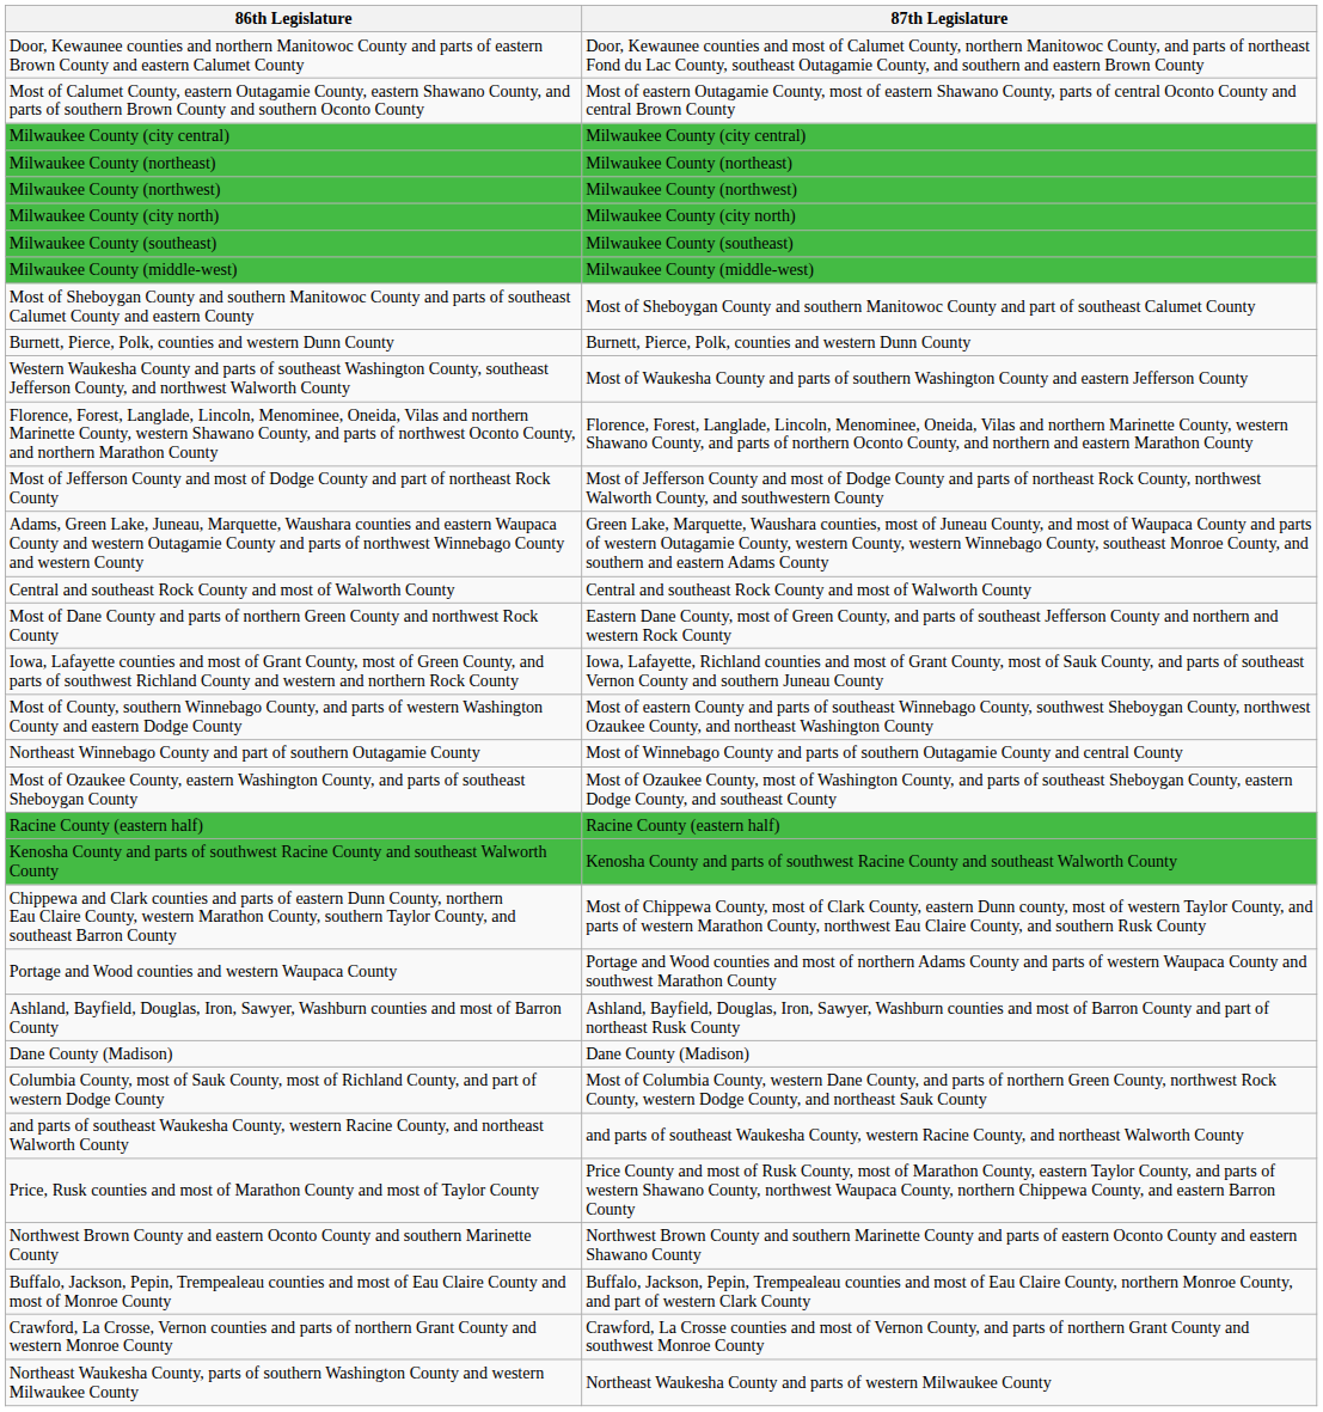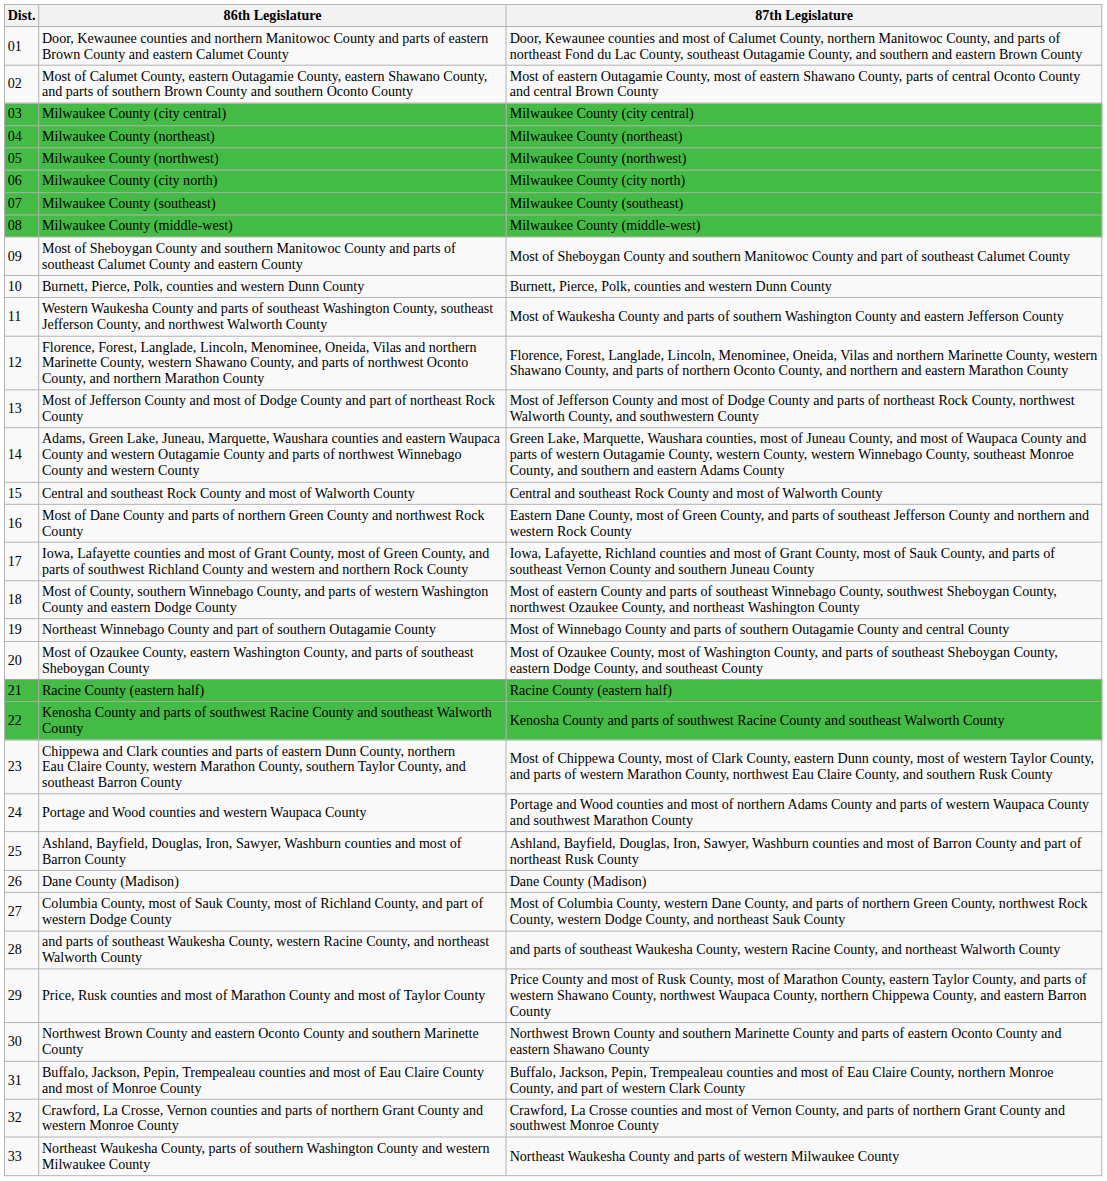 <table class="wikitable">
 <tr>
+<th>Dist.</th>
 <th>86th Legislature</th>
 <th>87th Legislature</th>
 </tr>
 <tr>
+<td>01</td>
 <td>Door, Kewaunee counties and northern Manitowoc County and parts of eastern Brown County and eastern Calumet County</td>
 <td>Door, Kewaunee counties and most of Calumet County, northern Manitowoc County, and parts of northeast Fond du Lac County, southeast Outagamie County, and southern and eastern Brown County</td>
 </tr>
 <tr>
+<td>02</td>
 <td>Most of Calumet County, eastern Outagamie County, eastern Shawano County, and parts of southern Brown County and southern Oconto County</td>
 <td>Most of eastern Outagamie County, most of eastern Shawano County, parts of central Oconto County and central Brown County</td>
 </tr>
 <tr style="background-color: #44bb44">
+<td>03</td>
 <td>Milwaukee County (city central)</td>
 <td>Milwaukee County (city central)</td>
 </tr>
 <tr style="background-color: #44bb44">
+<td>04</td>
 <td>Milwaukee County (northeast)</td>
 <td>Milwaukee County (northeast)</td>
 </tr>
 <tr style="background-color: #44bb44">
+<td>05</td>
 <td>Milwaukee County (northwest)</td>
 <td>Milwaukee County (northwest)</td>
 </tr>
 <tr style="background-color: #44bb44">
+<td>06</td>
 <td>Milwaukee County (city north)</td>
 <td>Milwaukee County (city north)</td>
 </tr>
 <tr style="background-color: #44bb44">
+<td>07</td>
 <td>Milwaukee County (southeast)</td>
 <td>Milwaukee County (southeast)</td>
 </tr>
 <tr style="background-color: #44bb44">
+<td>08</td>
 <td>Milwaukee County (middle-west)</td>
 <td>Milwaukee County (middle-west)</td>
 </tr>
 <tr>
+<td>09</td>
 <td>Most of Sheboygan County and southern Manitowoc County and parts of southeast Calumet County and eastern  County</td>
 <td>Most of Sheboygan County and southern Manitowoc County and part of southeast Calumet County</td>
 </tr>
 <tr>
+<td>10</td>
 <td>Burnett, Pierce, Polk,  counties and western Dunn County</td>
 <td>Burnett, Pierce, Polk,  counties and western Dunn County</td>
 </tr>
 <tr>
+<td>11</td>
 <td>Western Waukesha County and parts of southeast Washington County, southeast Jefferson County, and northwest Walworth County</td>
 <td>Most of Waukesha County and parts of southern Washington County and eastern Jefferson County</td>
 </tr>
 <tr>
+<td>12</td>
 <td>Florence, Forest, Langlade, Lincoln, Menominee, Oneida, Vilas and northern Marinette County, western Shawano County, and parts of northwest Oconto County, and northern Marathon County</td>
 <td>Florence, Forest, Langlade, Lincoln, Menominee, Oneida, Vilas and northern Marinette County, western Shawano County, and parts of northern Oconto County, and northern and eastern Marathon County</td>
 </tr>
 <tr>
+<td>13</td>
 <td>Most of Jefferson County and most of Dodge County and part of northeast Rock County</td>
 <td>Most of Jefferson County and most of Dodge County and parts of northeast Rock County, northwest Walworth County, and southwestern  County</td>
 </tr>
 <tr>
+<td>14</td>
 <td>Adams, Green Lake, Juneau, Marquette, Waushara counties and eastern Waupaca County and western Outagamie County and parts of northwest Winnebago County and western  County</td>
 <td>Green Lake, Marquette, Waushara counties, most of Juneau County, and most of Waupaca County and parts of western Outagamie County, western  County, western Winnebago County, southeast Monroe County, and southern and eastern Adams County</td>
 </tr>
 <tr>
+<td>15</td>
 <td>Central and southeast Rock County and most of Walworth County</td>
 <td>Central and southeast Rock County and most of Walworth County</td>
 </tr>
 <tr>
+<td>16</td>
 <td>Most of Dane County and parts of northern Green County and northwest Rock County</td>
 <td>Eastern Dane County, most of Green County, and parts of southeast Jefferson County and northern and western Rock County</td>
 </tr>
 <tr>
+<td>17</td>
 <td>Iowa, Lafayette counties and most of Grant County, most of Green County, and parts of southwest Richland County and western and northern Rock County</td>
 <td>Iowa, Lafayette, Richland counties and most of Grant County, most of Sauk County, and parts of southeast Vernon County and southern Juneau County</td>
 </tr>
 <tr>
+<td>18</td>
 <td>Most of  County, southern Winnebago County, and parts of western Washington County and eastern Dodge County</td>
 <td>Most of eastern  County and parts of southeast Winnebago County, southwest Sheboygan County, northwest Ozaukee County, and northeast Washington County</td>
 </tr>
 <tr>
+<td>19</td>
 <td>Northeast Winnebago County and part of southern Outagamie County</td>
 <td>Most of Winnebago County and parts of southern Outagamie County and central  County</td>
 </tr>
 <tr>
+<td>20</td>
 <td>Most of Ozaukee County, eastern Washington County, and parts of southeast Sheboygan County</td>
 <td>Most of Ozaukee County, most of Washington County, and parts of southeast Sheboygan County, eastern Dodge County, and southeast  County</td>
 </tr>
 <tr style="background-color: #44bb44">
+<td>21</td>
 <td>Racine County (eastern half)</td>
 <td>Racine County (eastern half)</td>
 </tr>
 <tr style="background-color: #44bb44">
+<td>22</td>
 <td>Kenosha County and parts of southwest Racine County and southeast Walworth County</td>
 <td>Kenosha County and parts of southwest Racine County and southeast Walworth County</td>
 </tr>
 <tr>
+<td>23</td>
 <td>Chippewa and Clark counties and parts of eastern Dunn County, northern Eau Claire County, western Marathon County, southern Taylor County, and southeast Barron County</td>
 <td>Most of Chippewa County, most of Clark County, eastern Dunn county, most of western Taylor County, and parts of western Marathon County, northwest Eau Claire County, and southern Rusk County</td>
 </tr>
 <tr>
+<td>24</td>
 <td>Portage and Wood counties and western Waupaca County</td>
 <td>Portage and Wood counties and most of northern Adams County and parts of western Waupaca County and southwest Marathon County</td>
 </tr>
 <tr>
+<td>25</td>
 <td>Ashland, Bayfield, Douglas, Iron, Sawyer, Washburn counties and most of Barron County</td>
 <td>Ashland, Bayfield, Douglas, Iron, Sawyer, Washburn counties and most of Barron County and part of northeast Rusk County</td>
 </tr>
 <tr>
+<td>26</td>
 <td>Dane County (Madison)</td>
 <td>Dane County (Madison)</td>
 </tr>
 <tr>
+<td>27</td>
 <td>Columbia County, most of Sauk County, most of Richland County, and part of western Dodge County</td>
 <td>Most of Columbia County, western Dane County, and parts of northern Green County, northwest Rock County, western Dodge County, and northeast Sauk County</td>
 </tr>
 <tr>
+<td>28</td>
 <td> and parts of southeast Waukesha County, western Racine County, and northeast Walworth County</td>
 <td> and parts of southeast Waukesha County, western Racine County, and northeast Walworth County</td>
 </tr>
 <tr>
+<td>29</td>
 <td>Price, Rusk counties and most of Marathon County and most of Taylor County</td>
 <td>Price County and most of Rusk County, most of Marathon County, eastern Taylor County, and parts of western Shawano County, northwest Waupaca County, northern Chippewa County, and eastern Barron County</td>
 </tr>
 <tr>
+<td>30</td>
 <td>Northwest Brown County and eastern Oconto County and southern Marinette County</td>
 <td>Northwest Brown County and southern Marinette County and parts of eastern Oconto County and eastern Shawano County</td>
 </tr>
 <tr>
+<td>31</td>
 <td>Buffalo, Jackson, Pepin, Trempealeau counties and most of Eau Claire County and most of Monroe County</td>
 <td>Buffalo, Jackson, Pepin, Trempealeau counties and most of Eau Claire County, northern Monroe County, and part of western Clark County</td>
 </tr>
 <tr>
+<td>32</td>
 <td>Crawford, La Crosse, Vernon counties and parts of northern Grant County and western Monroe County</td>
 <td>Crawford, La Crosse counties and most of Vernon County, and parts of northern Grant County and southwest Monroe County</td>
 </tr>
 <tr>
+<td>33</td>
 <td>Northeast Waukesha County, parts of southern Washington County and western Milwaukee County</td>
 <td>Northeast Waukesha County and parts of western Milwaukee County</td>
 </tr>
 </table>
